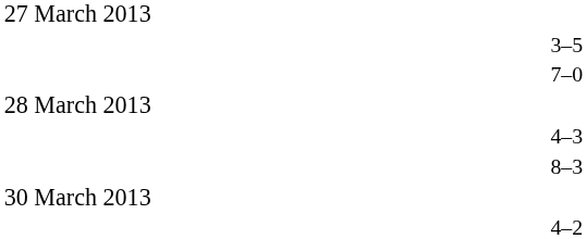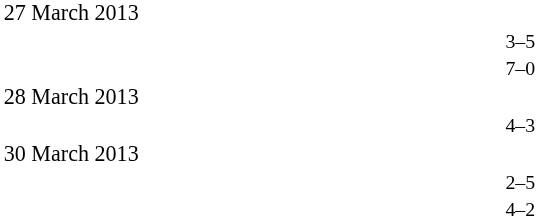 <table style="width:70%;" cellspacing="1">
 <tr>
 <th width=35%></th>
 <th width=15%></th>
 <th></th>
 </tr>
 <tr>
 <td>27 March 2013</td>
 </tr>
 <tr style=font-size:90%>
 <td align=right></td>
 <td align=center>3–5</td>
 <td></td>
 </tr>
 <tr style=font-size:90%>
 <td align=right><strong></strong></td>
 <td align=center>7–0</td>
 <td><strong></strong></td>
 </tr>
 <tr>
 <td>28 March 2013</td>
 </tr>
 <tr style=font-size:90%>
 <td align=right><strong></strong></td>
 <td align=center>4–3</td>
 <td><strong></strong></td>
 </tr>
+<tr>
+<td>30 March 2013</td>
+</tr>
 <tr style=font-size:90%>
 <td align=right><strong></strong></td>
-<td align=center>8–3</td>
+<td align=center>2–5</td>
 <td><strong></strong></td>
-</tr>
-<tr>
-<td>30 March 2013</td>
 </tr>
 <tr style=font-size:90%>
 <td align=right><strong></strong></td>
 <td align=center>4–2</td>
 <td><strong></strong></td>
 </tr>
 </table>
